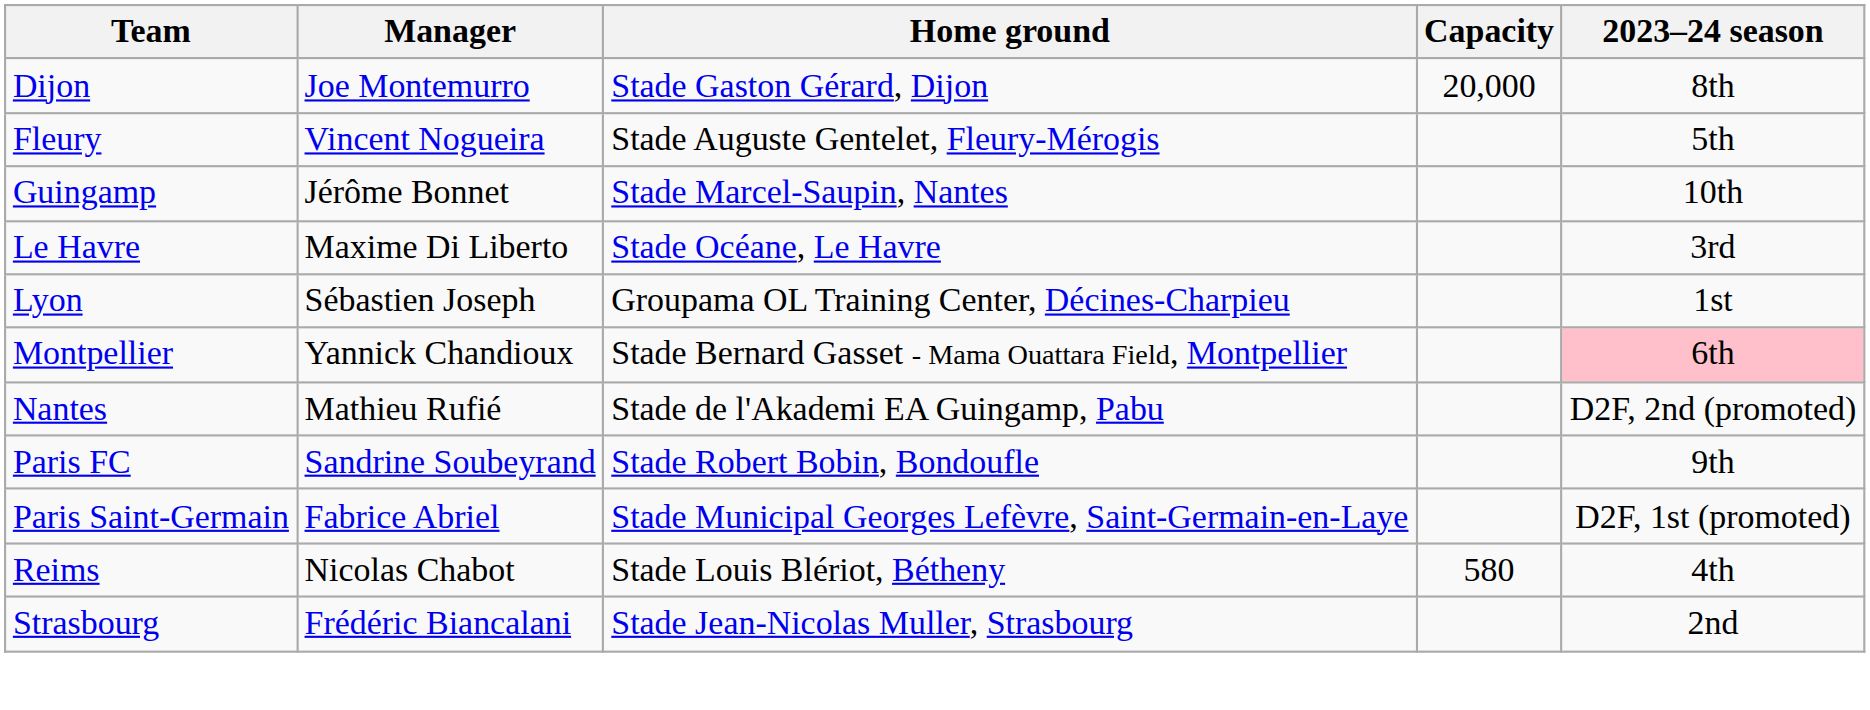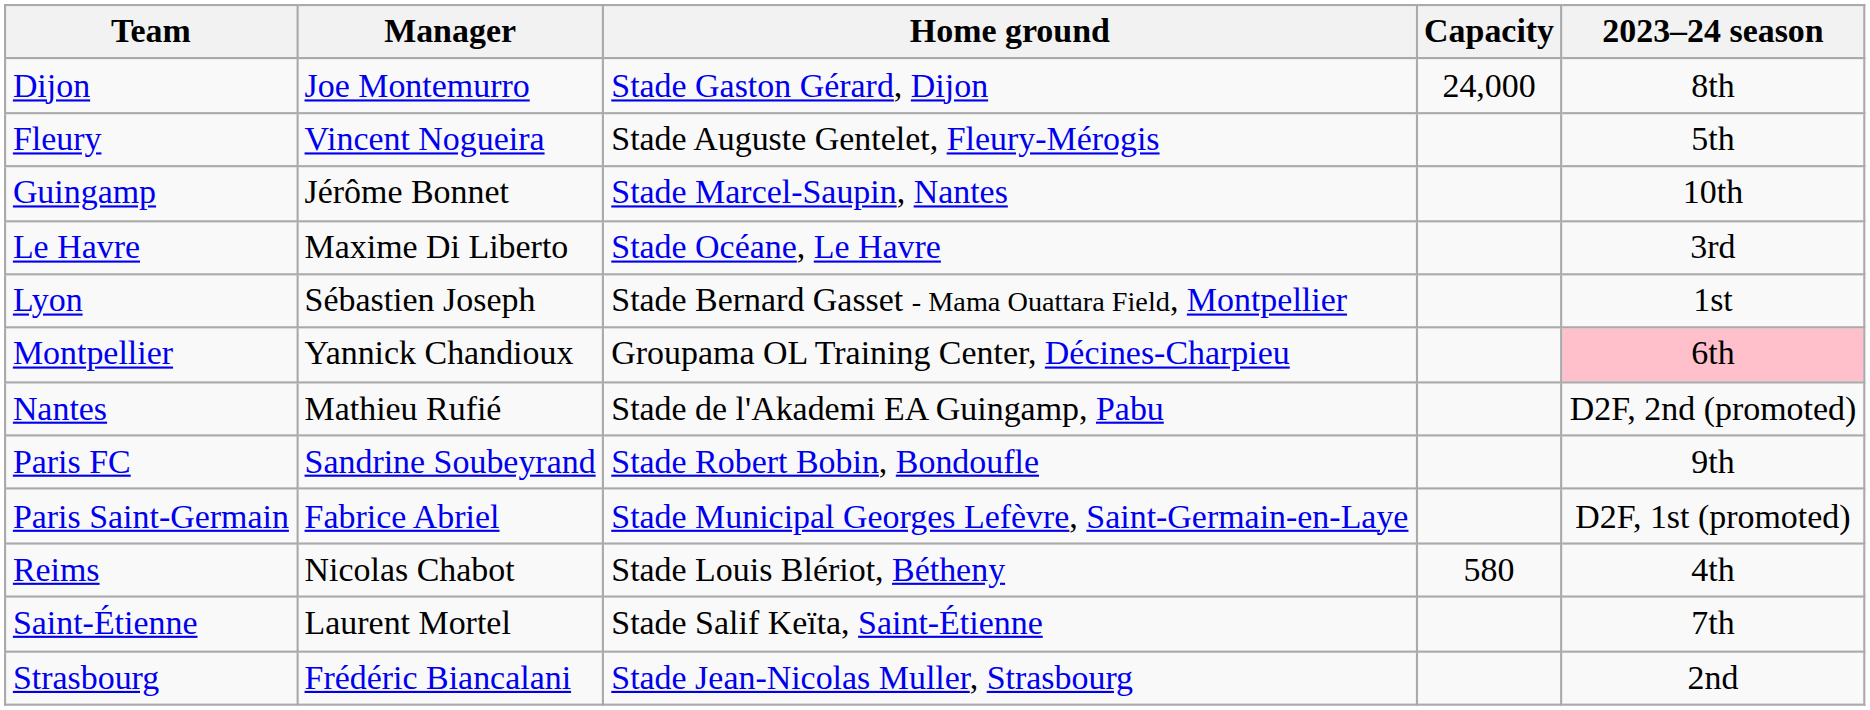 <table class="wikitable sortable">
 <tr>
 <th>Team</th>
 <th>Manager</th>
 <th>Home ground</th>
 <th>Capacity</th>
 <th data-sort-type=number>2023–24 season</th>
 </tr>
 <tr>
 <td><a href='#'>Dijon</a></td>
 <td><a href='#'>Joe Montemurro</a></td>
 <td><a href='#'>Stade Gaston Gérard</a>, <a href='#'>Dijon</a></td>
-<td align="center">20,000</td>
+<td align="center">24,000</td>
 <td align="center">8th</td>
 </tr>
 <tr>
 <td><a href='#'>Fleury</a></td>
 <td><a href='#'>Vincent Nogueira</a></td>
 <td>Stade Auguste Gentelet, <a href='#'>Fleury-Mérogis</a></td>
 <td align="center"></td>
 <td align="center">5th</td>
 </tr>
 <tr>
 <td><a href='#'>Guingamp</a></td>
 <td>Jérôme Bonnet</td>
 <td><a href='#'>Stade Marcel-Saupin</a>, <a href='#'>Nantes</a></td>
 <td align="center"></td>
 <td align="center">10th</td>
 </tr>
 <tr>
 <td><a href='#'>Le Havre</a></td>
 <td>Maxime Di Liberto</td>
 <td><a href='#'>Stade Océane</a>, <a href='#'>Le Havre</a></td>
 <td align="center"></td>
 <td align="center">3rd</td>
 </tr>
 <tr>
 <td><a href='#'>Lyon</a></td>
 <td>Sébastien Joseph</td>
-<td>Groupama OL Training Center, <a href='#'>Décines-Charpieu</a></td>
+<td>Stade Bernard Gasset <small>- Mama Ouattara Field</small>, <a href='#'>Montpellier</a></td>
 <td align="center"></td>
 <td align="center">1st</td>
 </tr>
 <tr>
 <td><a href='#'>Montpellier</a></td>
 <td>Yannick Chandioux</td>
-<td>Stade Bernard Gasset <small>- Mama Ouattara Field</small>, <a href='#'>Montpellier</a></td>
+<td>Groupama OL Training Center, <a href='#'>Décines-Charpieu</a></td>
 <td align="center"></td>
 <td align="center" style="background: pink;">6th</td>
 </tr>
 <tr>
 <td><a href='#'>Nantes</a></td>
 <td>Mathieu Rufié</td>
 <td>Stade de l'Akademi EA Guingamp, <a href='#'>Pabu</a></td>
 <td align="center"></td>
 <td align="center">D2F, 2nd (promoted)</td>
 </tr>
 <tr>
 <td><a href='#'>Paris FC</a></td>
 <td><a href='#'>Sandrine Soubeyrand</a></td>
 <td><a href='#'>Stade Robert Bobin</a>, <a href='#'>Bondoufle</a></td>
 <td align="center"></td>
 <td align="center">9th</td>
 </tr>
 <tr>
 <td><a href='#'>Paris Saint-Germain</a></td>
 <td><a href='#'>Fabrice Abriel</a></td>
 <td><a href='#'>Stade Municipal Georges Lefèvre</a>, <a href='#'>Saint-Germain-en-Laye</a></td>
 <td align="center"></td>
 <td align="center">D2F, 1st (promoted)</td>
 </tr>
 <tr>
 <td><a href='#'>Reims</a></td>
 <td>Nicolas Chabot</td>
 <td>Stade Louis Blériot, <a href='#'>Bétheny</a></td>
 <td align="center">580</td>
 <td align="center">4th</td>
 </tr>
 <tr>
+<td><a href='#'>Saint-Étienne</a></td>
+<td>Laurent Mortel</td>
+<td>Stade Salif Keïta, <a href='#'>Saint-Étienne</a></td>
+<td align="center"></td>
+<td align="center">7th</td>
+</tr>
+<tr>
 <td><a href='#'>Strasbourg</a></td>
 <td><a href='#'>Frédéric Biancalani</a></td>
 <td><a href='#'>Stade Jean-Nicolas Muller</a>, <a href='#'>Strasbourg</a></td>
 <td align="center"></td>
 <td align="center">2nd</td>
 </tr>
 </table>
